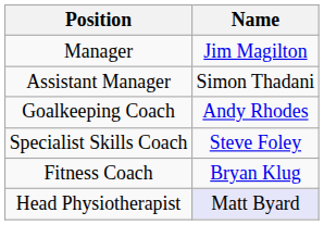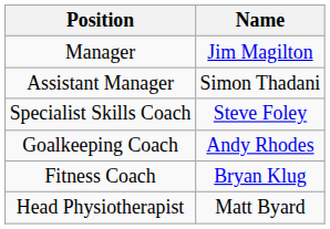 <table class="wikitable" style="text-align:center">
 <tr>
 <th width=0%>Position</th>
 <th width=0%>Name</th>
 </tr>
 <tr>
 <td>Manager</td>
 <td> <a href='#'>Jim Magilton</a></td>
 </tr>
 <tr>
 <td>Assistant Manager</td>
 <td> Simon Thadani</td>
 </tr>
 <tr>
+<td>Specialist Skills Coach</td>
+<td> <a href='#'>Steve Foley</a></td>
+</tr>
+<tr>
 <td>Goalkeeping Coach</td>
 <td> <a href='#'>Andy Rhodes</a></td>
-</tr>
-<tr>
-<td>Specialist Skills Coach</td>
-<td> <a href='#'>Steve Foley</a></td>
 </tr>
 <tr>
 <td>Fitness Coach</td>
 <td> <a href='#'>Bryan Klug</a></td>
 </tr>
 <tr>
 <td>Head Physiotherapist</td>
-<td style="background: lavender;"> Matt Byard</td>
+<td> Matt Byard</td>
 </tr>
 </table>
